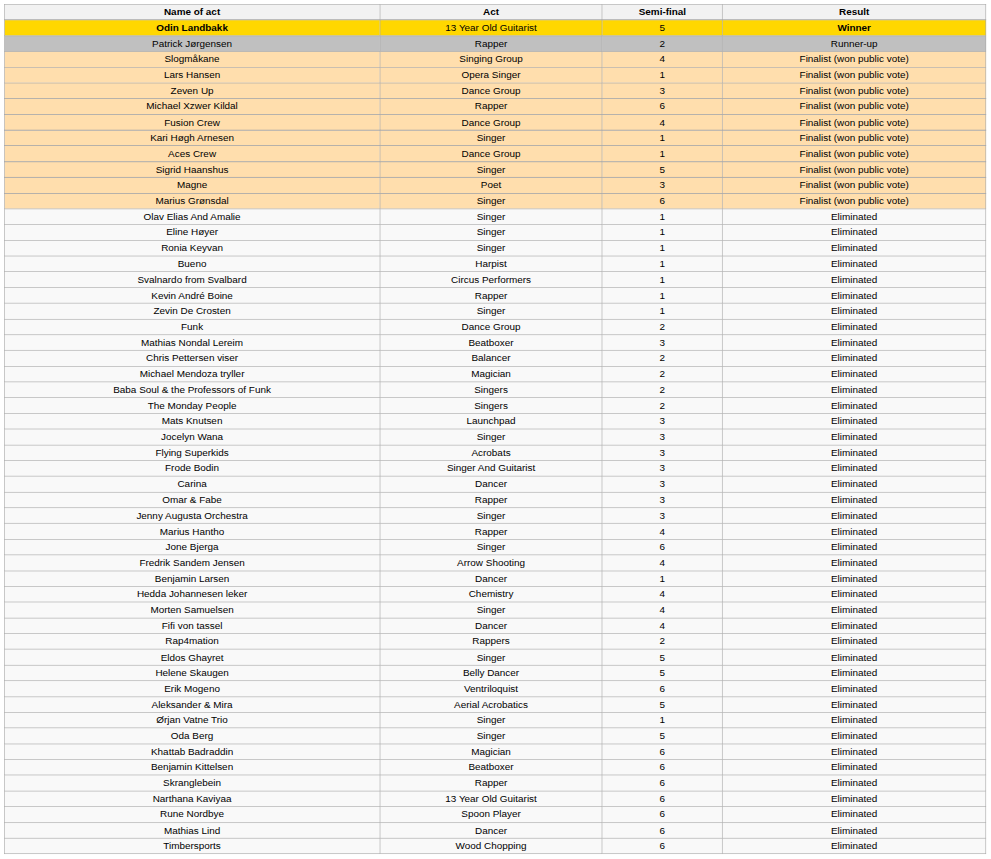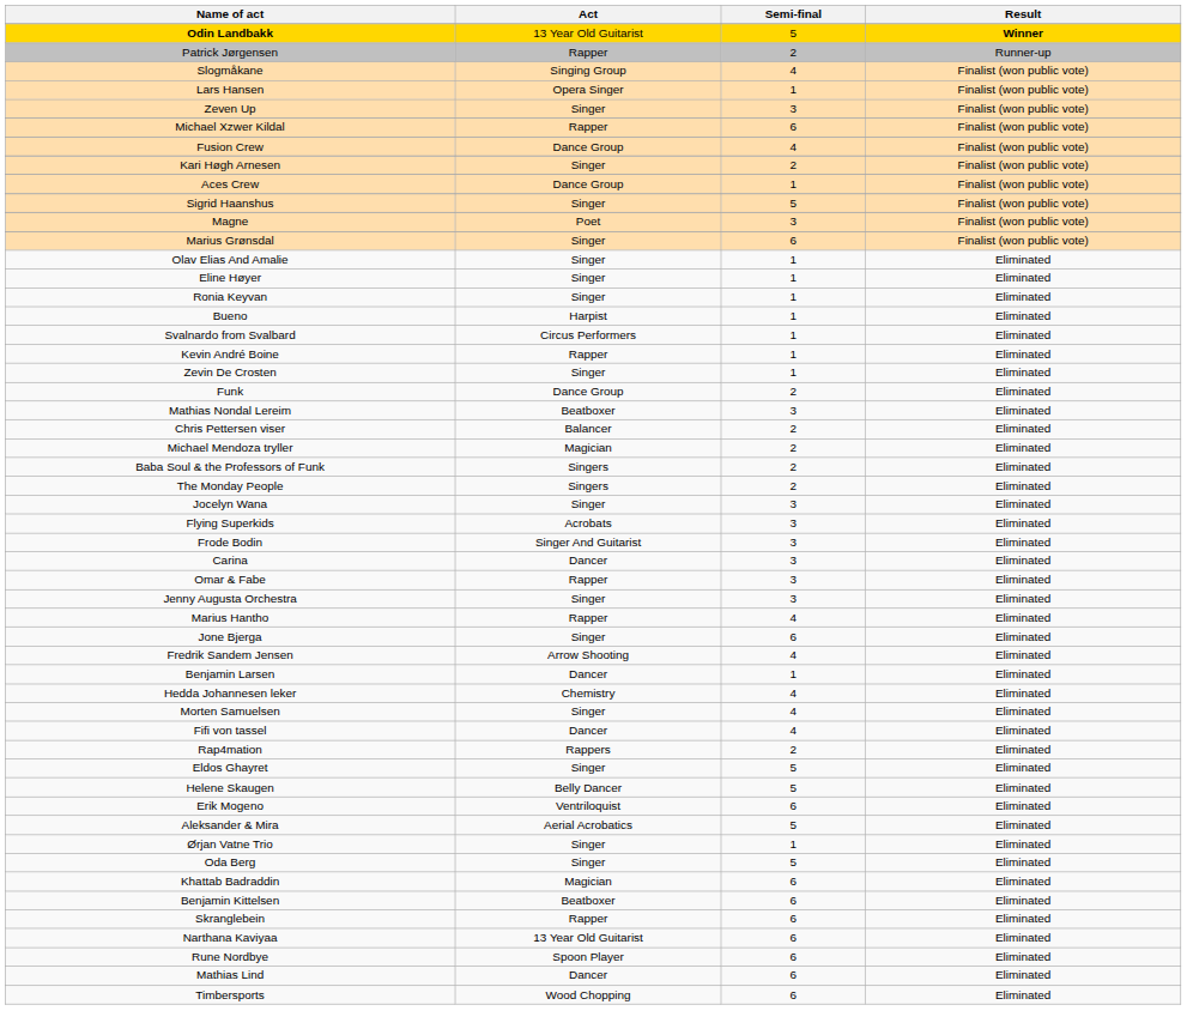 <table class="wikitable sortable" style="width:100%; text-align:center;">
 <tr>
 <th>Name of act</th>
 <th>Act</th>
 <th>Semi-final</th>
 <th>Result</th>
 </tr>
 <tr>
 </tr>
 <tr bgcolor=Gold>
 <td><strong>Odin Landbakk</strong></td>
 <td>13 Year Old Guitarist</td>
 <td>5</td>
 <td><strong>Winner</strong></td>
 </tr>
 <tr bgcolor=silver>
 <td>Patrick Jørgensen </td>
 <td>Rapper</td>
 <td>2</td>
 <td>Runner-up</td>
 </tr>
 <tr bgcolor=NavajoWhite>
 <td>Slogmåkane</td>
 <td>Singing Group</td>
 <td>4</td>
 <td>Finalist (won public vote)</td>
 </tr>
 <tr bgcolor=NavajoWhite>
 <td>Lars Hansen</td>
 <td>Opera Singer</td>
 <td>1</td>
 <td>Finalist (won public vote)</td>
 </tr>
 <tr bgcolor=NavajoWhite>
 <td>Zeven Up</td>
-<td>Dance Group</td>
+<td>Singer</td>
 <td>3</td>
 <td>Finalist (won public vote)</td>
 </tr>
 <tr>
 </tr>
 <tr bgcolor=NavajoWhite>
 <td>Michael Xzwer Kildal</td>
 <td>Rapper</td>
 <td>6</td>
 <td>Finalist (won public vote)</td>
 </tr>
 <tr>
 </tr>
 <tr bgcolor=NavajoWhite>
 <td>Fusion Crew</td>
 <td>Dance Group</td>
 <td>4</td>
 <td>Finalist (won public vote)</td>
 </tr>
 <tr>
 </tr>
 <tr bgcolor=NavajoWhite>
 <td>Kari Høgh Arnesen</td>
 <td>Singer</td>
-<td>1</td>
+<td>2</td>
 <td>Finalist (won public vote)</td>
 </tr>
 <tr>
 </tr>
 <tr bgcolor=NavajoWhite>
 <td>Aces Crew</td>
 <td>Dance Group</td>
 <td>1</td>
 <td>Finalist (won public vote)</td>
 </tr>
 <tr>
 </tr>
 <tr bgcolor=NavajoWhite>
 <td>Sigrid Haanshus </td>
 <td>Singer</td>
 <td>5</td>
 <td>Finalist (won public vote)</td>
 </tr>
 <tr>
 </tr>
 <tr bgcolor=NavajoWhite>
 <td>Magne</td>
 <td>Poet</td>
 <td>3</td>
 <td>Finalist (won public vote)</td>
 </tr>
 <tr>
 </tr>
 <tr bgcolor=NavajoWhite>
 <td>Marius Grønsdal</td>
 <td>Singer</td>
 <td>6</td>
 <td>Finalist (won public vote)</td>
 </tr>
 <tr>
 <td>Olav Elias And Amalie</td>
 <td>Singer</td>
 <td>1</td>
 <td>Eliminated</td>
 </tr>
 <tr>
 <td>Eline Høyer</td>
 <td>Singer</td>
 <td>1</td>
 <td>Eliminated</td>
 </tr>
 <tr>
 <td>Ronia Keyvan </td>
 <td>Singer</td>
 <td>1</td>
 <td>Eliminated</td>
 </tr>
 <tr>
 <td>Bueno</td>
 <td>Harpist</td>
 <td>1</td>
 <td>Eliminated</td>
 </tr>
 <tr>
 <td>Svalnardo from Svalbard</td>
 <td>Circus Performers</td>
 <td>1</td>
 <td>Eliminated</td>
 </tr>
 <tr>
 <td>Kevin André Boine</td>
 <td>Rapper</td>
 <td>1</td>
 <td>Eliminated</td>
 </tr>
 <tr>
 <td>Zevin De Crosten</td>
 <td>Singer</td>
 <td>1</td>
 <td>Eliminated</td>
 </tr>
 <tr>
 <td>Funk</td>
 <td>Dance Group</td>
 <td>2</td>
 <td>Eliminated</td>
 </tr>
 <tr>
 <td>Mathias Nondal Lereim</td>
 <td>Beatboxer</td>
 <td>3</td>
 <td>Eliminated</td>
 </tr>
 <tr>
 <td>Chris Pettersen viser</td>
 <td>Balancer</td>
 <td>2</td>
 <td>Eliminated</td>
 </tr>
 <tr>
 <td>Michael Mendoza tryller</td>
 <td>Magician</td>
 <td>2</td>
 <td>Eliminated</td>
 </tr>
 <tr>
 <td>Baba Soul & the Professors of Funk</td>
 <td>Singers</td>
 <td>2</td>
 <td>Eliminated</td>
 </tr>
 <tr>
 <td>The Monday People</td>
 <td>Singers</td>
 <td>2</td>
-<td>Eliminated</td>
-</tr>
-<tr>
-<td>Mats Knutsen</td>
-<td>Launchpad</td>
-<td>3</td>
 <td>Eliminated</td>
 </tr>
 <tr>
 <td>Jocelyn Wana</td>
 <td>Singer</td>
 <td>3</td>
 <td>Eliminated</td>
 </tr>
 <tr>
 <td>Flying Superkids</td>
 <td>Acrobats</td>
 <td>3</td>
 <td>Eliminated</td>
 </tr>
 <tr>
 <td>Frode Bodin</td>
 <td>Singer And Guitarist</td>
 <td>3</td>
 <td>Eliminated</td>
 </tr>
 <tr>
 <td>Carina</td>
 <td>Dancer</td>
 <td>3</td>
 <td>Eliminated</td>
 </tr>
 <tr>
 <td>Omar & Fabe</td>
 <td>Rapper</td>
 <td>3</td>
 <td>Eliminated</td>
 </tr>
 <tr>
 <td>Jenny Augusta Orchestra</td>
 <td>Singer</td>
 <td>3</td>
 <td>Eliminated</td>
 </tr>
 <tr>
 <td>Marius Hantho</td>
 <td>Rapper</td>
 <td>4</td>
 <td>Eliminated</td>
 </tr>
 <tr>
 <td>Jone Bjerga</td>
 <td>Singer</td>
 <td>6</td>
 <td>Eliminated</td>
 </tr>
 <tr>
 <td>Fredrik Sandem Jensen</td>
 <td>Arrow Shooting</td>
 <td>4</td>
 <td>Eliminated</td>
 </tr>
 <tr>
 <td>Benjamin Larsen</td>
 <td>Dancer</td>
 <td>1</td>
 <td>Eliminated</td>
 </tr>
 <tr>
 <td>Hedda Johannesen leker</td>
 <td>Chemistry</td>
 <td>4</td>
 <td>Eliminated</td>
 </tr>
 <tr>
 <td>Morten Samuelsen</td>
 <td>Singer</td>
 <td>4</td>
 <td>Eliminated</td>
 </tr>
 <tr>
 <td>Fifi von tassel </td>
 <td>Dancer</td>
 <td>4</td>
 <td>Eliminated</td>
 </tr>
 <tr>
 <td>Rap4mation</td>
 <td>Rappers</td>
 <td>2</td>
 <td>Eliminated</td>
 </tr>
 <tr>
 <td>Eldos Ghayret</td>
 <td>Singer</td>
 <td>5</td>
 <td>Eliminated</td>
 </tr>
 <tr>
 <td>Helene Skaugen</td>
 <td>Belly Dancer</td>
 <td>5</td>
 <td>Eliminated</td>
 </tr>
 <tr>
 <td>Erik Mogeno</td>
 <td>Ventriloquist</td>
 <td>6</td>
 <td>Eliminated</td>
 </tr>
 <tr>
 <td>Aleksander & Mira</td>
 <td>Aerial Acrobatics</td>
 <td>5</td>
 <td>Eliminated</td>
 </tr>
 <tr>
 <td>Ørjan Vatne Trio</td>
 <td>Singer</td>
 <td>1</td>
 <td>Eliminated</td>
 </tr>
 <tr>
 <td>Oda Berg</td>
 <td>Singer</td>
 <td>5</td>
 <td>Eliminated</td>
 </tr>
 <tr>
 <td>Khattab Badraddin</td>
 <td>Magician</td>
 <td>6</td>
 <td>Eliminated</td>
 </tr>
 <tr>
 <td>Benjamin Kittelsen</td>
 <td>Beatboxer</td>
 <td>6</td>
 <td>Eliminated</td>
 </tr>
 <tr>
 <td>Skranglebein</td>
 <td>Rapper</td>
 <td>6</td>
 <td>Eliminated</td>
 </tr>
 <tr>
 <td>Narthana Kaviyaa</td>
 <td>13 Year Old Guitarist</td>
 <td>6</td>
 <td>Eliminated</td>
 </tr>
 <tr>
 <td>Rune Nordbye </td>
 <td>Spoon Player</td>
 <td>6</td>
 <td>Eliminated</td>
 </tr>
 <tr>
 <td>Mathias Lind</td>
 <td>Dancer</td>
 <td>6</td>
 <td>Eliminated</td>
 </tr>
 <tr>
 <td>Timbersports</td>
 <td>Wood Chopping</td>
 <td>6</td>
 <td>Eliminated</td>
 </tr>
 </table>
